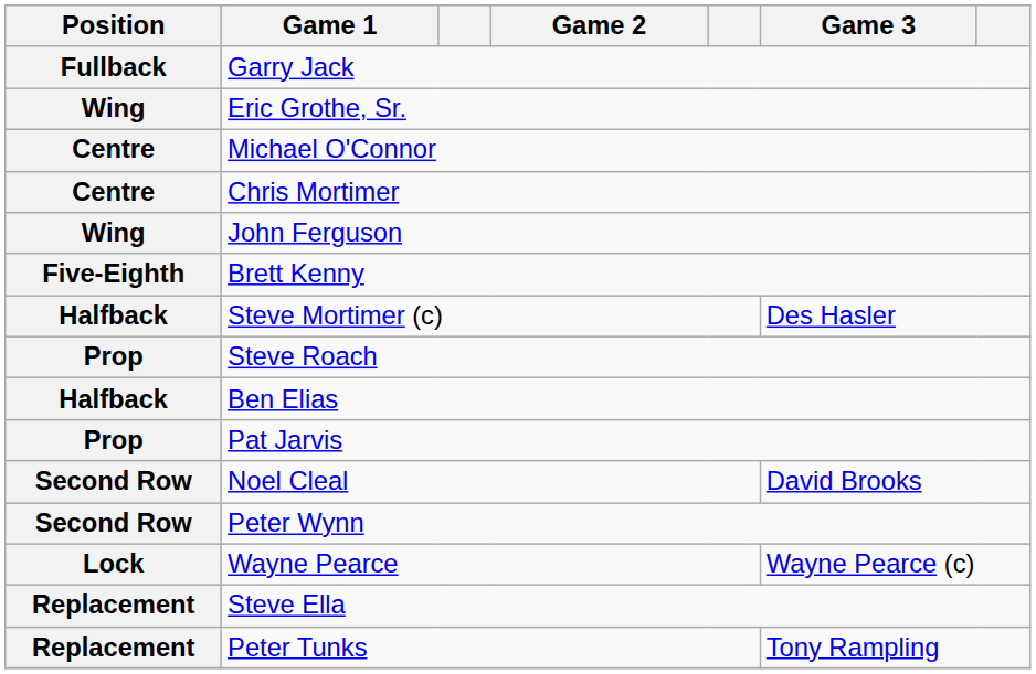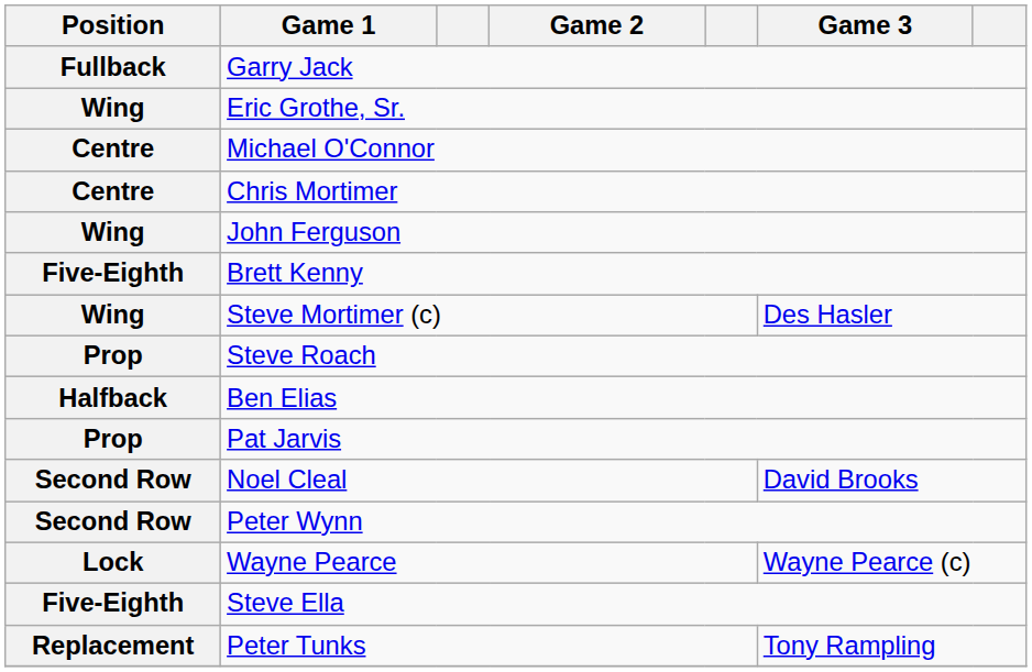 <table class="wikitable">
 <tr>
 <th width="125">Position</th>
 <th width="125">Game 1</th>
 <th width="25"></th>
 <th width="125">Game 2</th>
 <th width="25"></th>
 <th width="125">Game 3</th>
 <th width="25"></th>
 </tr>
 <tr>
 <th>Fullback</th>
 <td colspan="6"> <a href='#'>Garry Jack</a></td>
 </tr>
 <tr>
 <th>Wing</th>
 <td colspan="6"> <a href='#'>Eric Grothe, Sr.</a></td>
 </tr>
 <tr>
 <th>Centre</th>
 <td colspan="6"> <a href='#'>Michael O'Connor</a></td>
 </tr>
 <tr>
 <th>Centre</th>
 <td colspan="6"> <a href='#'>Chris Mortimer</a></td>
 </tr>
 <tr>
 <th>Wing</th>
 <td colspan="6"> <a href='#'>John Ferguson</a></td>
 </tr>
 <tr>
 <th>Five-Eighth</th>
 <td colspan="6"> <a href='#'>Brett Kenny</a></td>
 </tr>
 <tr>
-<th>Halfback</th>
+<th>Wing</th>
 <td colspan="4"> <a href='#'>Steve Mortimer</a> (c)</td>
 <td colspan="2"> <a href='#'>Des Hasler</a></td>
 </tr>
 <tr>
 <th>Prop</th>
 <td colspan="6"> <a href='#'>Steve Roach</a></td>
 </tr>
 <tr>
 <th>Halfback</th>
 <td colspan="6"> <a href='#'>Ben Elias</a></td>
 </tr>
 <tr>
 <th>Prop</th>
 <td colspan="6"> <a href='#'>Pat Jarvis</a></td>
 </tr>
 <tr>
 <th>Second Row</th>
 <td colspan="4"> <a href='#'>Noel Cleal</a></td>
 <td colspan="6"> <a href='#'>David Brooks</a></td>
 </tr>
 <tr>
 <th>Second Row</th>
 <td colspan="6"> <a href='#'>Peter Wynn</a></td>
 </tr>
 <tr>
 <th>Lock</th>
 <td colspan="4"> <a href='#'>Wayne Pearce</a></td>
 <td colspan="2"> <a href='#'>Wayne Pearce</a> (c)</td>
 </tr>
 <tr>
-<th>Replacement</th>
+<th>Five-Eighth</th>
 <td colspan="6"> <a href='#'>Steve Ella</a></td>
 </tr>
 <tr>
 <th>Replacement</th>
 <td colspan="4"> <a href='#'>Peter Tunks</a></td>
 <td colspan="2"> <a href='#'>Tony Rampling</a></td>
 </tr>
 <tr>
 </tr>
 </table>
